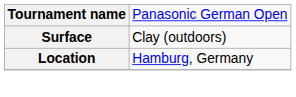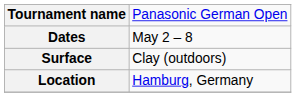 <table class="wikitable">
 <tr>
 <th>Tournament name</th>
 <td><a href='#'>Panasonic German Open</a></td>
+</tr>
+<tr>
+<th>Dates</th>
+<td>May 2 – 8</td>
 </tr>
 <tr>
 <th>Surface</th>
 <td>Clay (outdoors)</td>
 </tr>
 <tr>
 <th>Location</th>
 <td><a href='#'>Hamburg</a>, Germany</td>
 </tr>
 <tr>
 </tr>
 </table>
